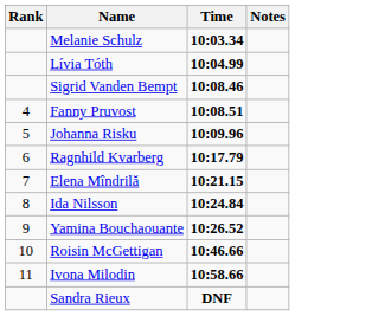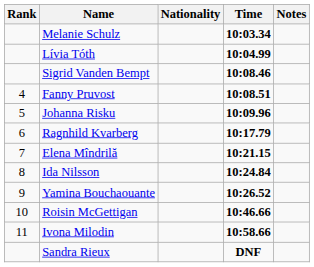 <table class="wikitable sortable" style="text-align:center">
 <tr>
 <th>Rank</th>
 <th>Name</th>
+<th>Nationality</th>
 <th>Time</th>
 <th>Notes</th>
 </tr>
 <tr>
 <td></td>
 <td align=left><a href='#'>Melanie Schulz</a></td>
+<td align=left></td>
 <td><strong>10:03.34</strong></td>
 <td></td>
 </tr>
 <tr>
 <td></td>
 <td align=left><a href='#'>Lívia Tóth</a></td>
+<td align=left></td>
 <td><strong>10:04.99</strong></td>
 <td></td>
 </tr>
 <tr>
 <td></td>
 <td align=left><a href='#'>Sigrid Vanden Bempt</a></td>
+<td align=left></td>
 <td><strong>10:08.46</strong></td>
 <td></td>
 </tr>
 <tr>
 <td>4</td>
 <td align=left><a href='#'>Fanny Pruvost</a></td>
+<td align=left></td>
 <td><strong>10:08.51</strong></td>
 <td></td>
 </tr>
 <tr>
 <td>5</td>
 <td align=left><a href='#'>Johanna Risku</a></td>
+<td align=left></td>
 <td><strong>10:09.96</strong></td>
 <td></td>
 </tr>
 <tr>
 <td>6</td>
 <td align=left><a href='#'>Ragnhild Kvarberg</a></td>
+<td align=left></td>
 <td><strong>10:17.79</strong></td>
 <td></td>
 </tr>
 <tr>
 <td>7</td>
 <td align=left><a href='#'>Elena Mîndrilă</a></td>
+<td align=left></td>
 <td><strong>10:21.15</strong></td>
 <td></td>
 </tr>
 <tr>
 <td>8</td>
 <td align=left><a href='#'>Ida Nilsson</a></td>
+<td align=left></td>
 <td><strong>10:24.84</strong></td>
 <td></td>
 </tr>
 <tr>
 <td>9</td>
 <td align=left><a href='#'>Yamina Bouchaouante</a></td>
+<td align=left></td>
 <td><strong>10:26.52</strong></td>
 <td></td>
 </tr>
 <tr>
 <td>10</td>
 <td align=left><a href='#'>Roisin McGettigan</a></td>
+<td align=left></td>
 <td><strong>10:46.66</strong></td>
 <td></td>
 </tr>
 <tr>
 <td>11</td>
 <td align=left><a href='#'>Ivona Milodin</a></td>
+<td align=left></td>
 <td><strong>10:58.66</strong></td>
 <td></td>
 </tr>
 <tr>
 <td></td>
 <td align=left><a href='#'>Sandra Rieux</a></td>
+<td align=left></td>
 <td><strong>DNF</strong></td>
 <td></td>
 </tr>
 </table>
